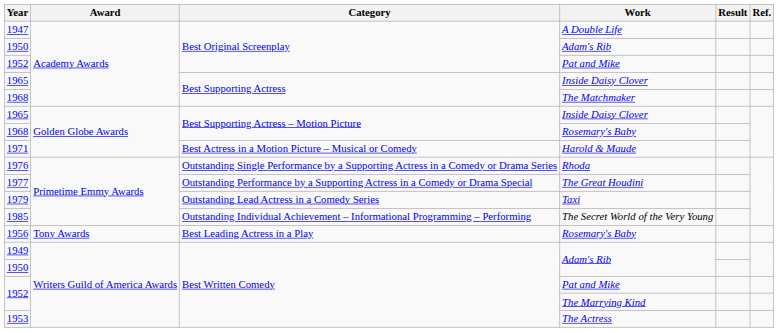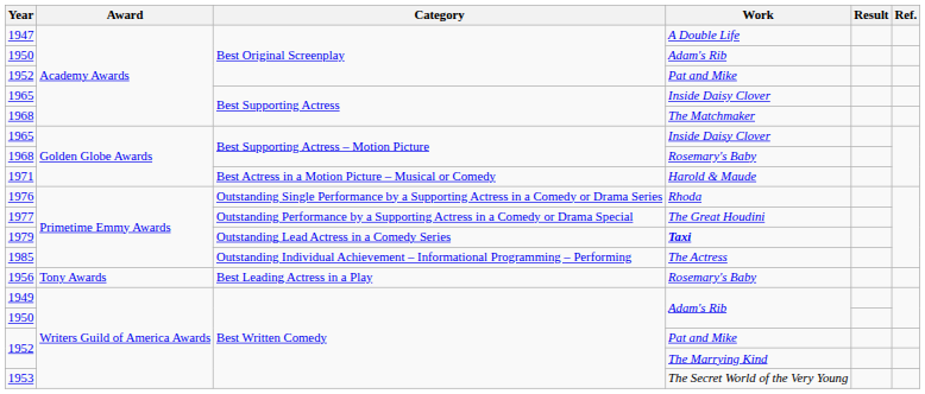 <table class="wikitable unsortable">
 <tr align="center">
 <th>Year</th>
 <th>Award</th>
 <th>Category</th>
 <th>Work</th>
 <th>Result</th>
 <th>Ref.</th>
 </tr>
 <tr>
 <td><a href='#'>1947</a></td>
 <td rowspan="5"><a href='#'>Academy Awards</a></td>
 <td rowspan="3"><a href='#'>Best Original Screenplay</a></td>
 <td><em><a href='#'>A Double Life</a></em></td>
 <td></td>
 <td align="center"></td>
 </tr>
 <tr>
 <td><a href='#'>1950</a></td>
 <td><em><a href='#'>Adam's Rib</a></em></td>
 <td></td>
 <td align="center"></td>
 </tr>
 <tr>
 <td><a href='#'>1952</a></td>
 <td><em><a href='#'>Pat and Mike</a></em></td>
 <td></td>
 <td align="center"></td>
 </tr>
 <tr>
 <td><a href='#'>1965</a></td>
 <td rowspan="2"><a href='#'>Best Supporting Actress</a></td>
 <td><em><a href='#'>Inside Daisy Clover</a></em></td>
 <td></td>
 <td align="center"></td>
 </tr>
 <tr>
 <td><a href='#'>1968</a></td>
 <td><em><a href='#'>The Matchmaker</a></em></td>
 <td></td>
 <td align="center"></td>
 </tr>
 <tr>
 <td><a href='#'>1965</a></td>
 <td rowspan="3"><a href='#'>Golden Globe Awards</a></td>
 <td rowspan="2"><a href='#'>Best Supporting Actress – Motion Picture</a></td>
 <td><em><a href='#'>Inside Daisy Clover</a></em></td>
 <td></td>
 <td rowspan="3" align="center"></td>
 </tr>
 <tr>
 <td><a href='#'>1968</a></td>
 <td><em><a href='#'>Rosemary's Baby</a></em></td>
 <td></td>
 </tr>
 <tr>
 <td><a href='#'>1971</a></td>
 <td><a href='#'>Best Actress in a Motion Picture – Musical or Comedy</a></td>
 <td><em><a href='#'>Harold & Maude</a></em></td>
 <td></td>
 </tr>
 <tr>
 <td><a href='#'>1976</a></td>
 <td rowspan="4"><a href='#'>Primetime Emmy Awards</a></td>
 <td><a href='#'>Outstanding Single Performance by a Supporting Actress in a Comedy or Drama Series</a></td>
 <td><em><a href='#'>Rhoda</a></em></td>
 <td></td>
 <td rowspan="4" align="center"></td>
 </tr>
 <tr>
 <td><a href='#'>1977</a></td>
 <td><a href='#'>Outstanding Performance by a Supporting Actress in a Comedy or Drama Special</a></td>
 <td><em><a href='#'>The Great Houdini</a></em></td>
 <td></td>
 </tr>
 <tr>
 <td><a href='#'>1979</a></td>
 <td><a href='#'>Outstanding Lead Actress in a Comedy Series</a></td>
-<td><em><a href='#'>Taxi</a></em></td>
+<td><strong><em><a href='#'>Taxi</a></em></strong></td>
 <td></td>
 </tr>
 <tr>
 <td><a href='#'>1985</a></td>
 <td><a href='#'>Outstanding Individual Achievement – Informational Programming – Performing</a></td>
-<td><em>The Secret World of the Very Young</em></td>
+<td><em><a href='#'>The Actress</a></em></td>
 <td></td>
 </tr>
 <tr>
 <td><a href='#'>1956</a></td>
 <td><a href='#'>Tony Awards</a></td>
 <td><a href='#'>Best Leading Actress in a Play</a></td>
 <td><em><a href='#'>Rosemary's Baby</a></em></td>
 <td></td>
 <td align="center"></td>
 </tr>
 <tr>
 <td><a href='#'>1949</a></td>
 <td rowspan="5"><a href='#'>Writers Guild of America Awards</a></td>
 <td rowspan="5"><a href='#'>Best Written Comedy</a></td>
 <td rowspan="2"><em><a href='#'>Adam's Rib</a></em></td>
 <td></td>
 <td rowspan="2" align="center"></td>
 </tr>
 <tr>
 <td><a href='#'>1950</a></td>
 <td></td>
 </tr>
 <tr>
 <td rowspan="2"><a href='#'>1952</a></td>
 <td><em><a href='#'>Pat and Mike</a></em></td>
 <td></td>
 <td align="center"></td>
 </tr>
 <tr>
 <td><em><a href='#'>The Marrying Kind</a></em></td>
 <td></td>
 <td align="center"></td>
 </tr>
 <tr>
 <td><a href='#'>1953</a></td>
-<td><em><a href='#'>The Actress</a></em></td>
+<td><em>The Secret World of the Very Young</em></td>
 <td></td>
 <td align="center"></td>
 </tr>
 </table>
